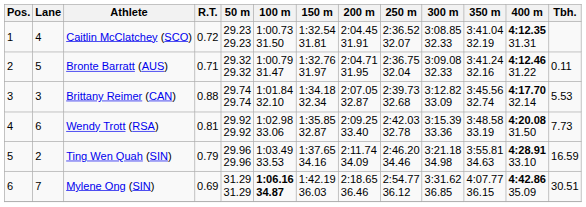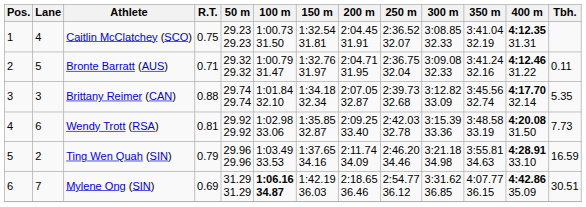 <table class="wikitable">
 <tr>
 <th>Pos.</th>
 <th>Lane</th>
 <th>Athlete</th>
 <th>R.T.</th>
 <th>50 m</th>
 <th>100 m</th>
 <th>150 m</th>
 <th>200 m</th>
 <th>250 m</th>
 <th>300 m</th>
 <th>350 m</th>
 <th>400 m</th>
 <th>Tbh.</th>
 </tr>
 <tr>
 <td>1</td>
 <td>4</td>
 <td> <a href='#'>Caitlin McClatchey</a> (<a href='#'>SCO</a>)</td>
-<td>0.72</td>
+<td>0.75</td>
 <td>29.23<br>29.23</td>
 <td>1:00.73<br>31.50</td>
 <td>1:32.54<br>31.81</td>
 <td>2:04.45<br>31.91</td>
 <td>2:36.52<br>32.07</td>
 <td>3:08.85<br>32.33</td>
 <td>3:41.04<br>32.19</td>
 <td><strong>4:12.35</strong><br>31.31</td>
 <td> </td>
 </tr>
 <tr>
 <td>2</td>
 <td>5</td>
 <td> <a href='#'>Bronte Barratt</a> (<a href='#'>AUS</a>)</td>
 <td>0.71</td>
 <td>29.32<br>29.32</td>
 <td>1:00.79<br>31.47</td>
 <td>1:32.76<br>31.97</td>
 <td>2:04.71<br>31.95</td>
 <td>2:36.75<br>32.04</td>
 <td>3:09.08<br>32.33</td>
 <td>3:41.24<br>32.16</td>
 <td><strong>4:12.46</strong><br>31.22</td>
 <td>0.11</td>
 </tr>
 <tr>
 <td>3</td>
 <td>3</td>
 <td> <a href='#'>Brittany Reimer</a> (<a href='#'>CAN</a>)</td>
 <td>0.88</td>
 <td>29.74<br>29.74</td>
 <td>1:01.84<br>32.10</td>
 <td>1:34.18<br>32.34</td>
 <td>2:07.05<br>32.87</td>
 <td>2:39.73<br>32.68</td>
 <td>3:12.82<br>33.09</td>
 <td>3:45.56<br>32.74</td>
 <td><strong>4:17.70</strong><br>32.14</td>
-<td>5.53</td>
+<td>5.35</td>
 </tr>
 <tr>
 <td>4</td>
 <td>6</td>
 <td> <a href='#'>Wendy Trott</a> (<a href='#'>RSA</a>)</td>
 <td>0.81</td>
 <td>29.92<br>29.92</td>
 <td>1:02.98<br>33.06</td>
 <td>1:35.85<br>32.87</td>
 <td>2:09.25<br>33.40</td>
 <td>2:42.03<br>32.78</td>
 <td>3:15.39<br>33.36</td>
 <td>3:48.58<br>33.19</td>
 <td><strong>4:20.08</strong><br>31.50</td>
 <td>7.73</td>
 </tr>
 <tr>
 <td>5</td>
 <td>2</td>
 <td> <a href='#'>Ting Wen Quah</a> (<a href='#'>SIN</a>)</td>
 <td>0.79</td>
 <td>29.96<br>29.96</td>
 <td>1:03.49<br>33.53</td>
 <td>1:37.65<br>34.16</td>
 <td>2:11.74<br>34.09</td>
 <td>2:46.20<br>34.46</td>
 <td>3:21.18<br>34.98</td>
 <td>3:55.81<br>34.63</td>
 <td><strong>4:28.91</strong><br>33.10</td>
 <td>16.59</td>
 </tr>
 <tr>
 <td>6</td>
 <td>7</td>
 <td> <a href='#'>Mylene Ong</a> (<a href='#'>SIN</a>)</td>
 <td>0.69</td>
 <td>31.29<br>31.29</td>
 <td><strong>1:06.16<br>34.87</strong></td>
 <td>1:42.19<br>36.03</td>
 <td>2:18.65<br>36.46</td>
 <td>2:54.77<br>36.12</td>
 <td>3:31.62<br>36.85</td>
 <td>4:07.77<br>36.15</td>
 <td><strong>4:42.86</strong><br>35.09</td>
 <td>30.51</td>
 </tr>
 <tr>
 </tr>
 </table>
